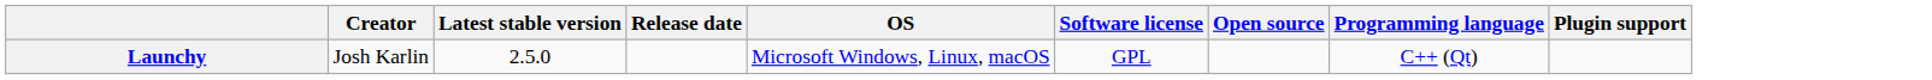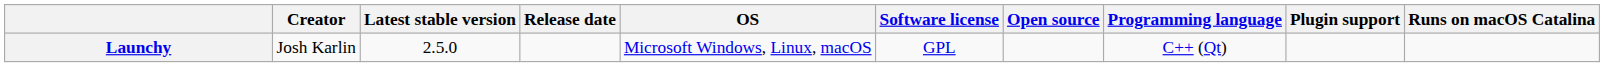 <table class="wikitable sortable" style="text-align: center; font-size: 95%; width: auto; table-layout: fixed;">
 <tr>
 <th style="width: 15em"></th>
 <th>Creator</th>
 <th>Latest stable version</th>
 <th>Release date</th>
 <th>OS</th>
 <th><a href='#'>Software license</a></th>
 <th><a href='#'>Open source</a></th>
 <th><a href='#'>Programming language</a></th>
 <th>Plugin support</th>
+<th>Runs on macOS Catalina</th>
 </tr>
 <tr>
 <th><a href='#'>Launchy</a></th>
 <td>Josh Karlin</td>
 <td>2.5.0</td>
 <td></td>
 <td><a href='#'>Microsoft Windows</a>, <a href='#'>Linux</a>, <a href='#'>macOS</a></td>
 <td><a href='#'>GPL</a></td>
 <td></td>
 <td><a href='#'>C++</a> (<a href='#'>Qt</a>)</td>
 <td></td>
+<td></td>
 </tr>
 </table>
